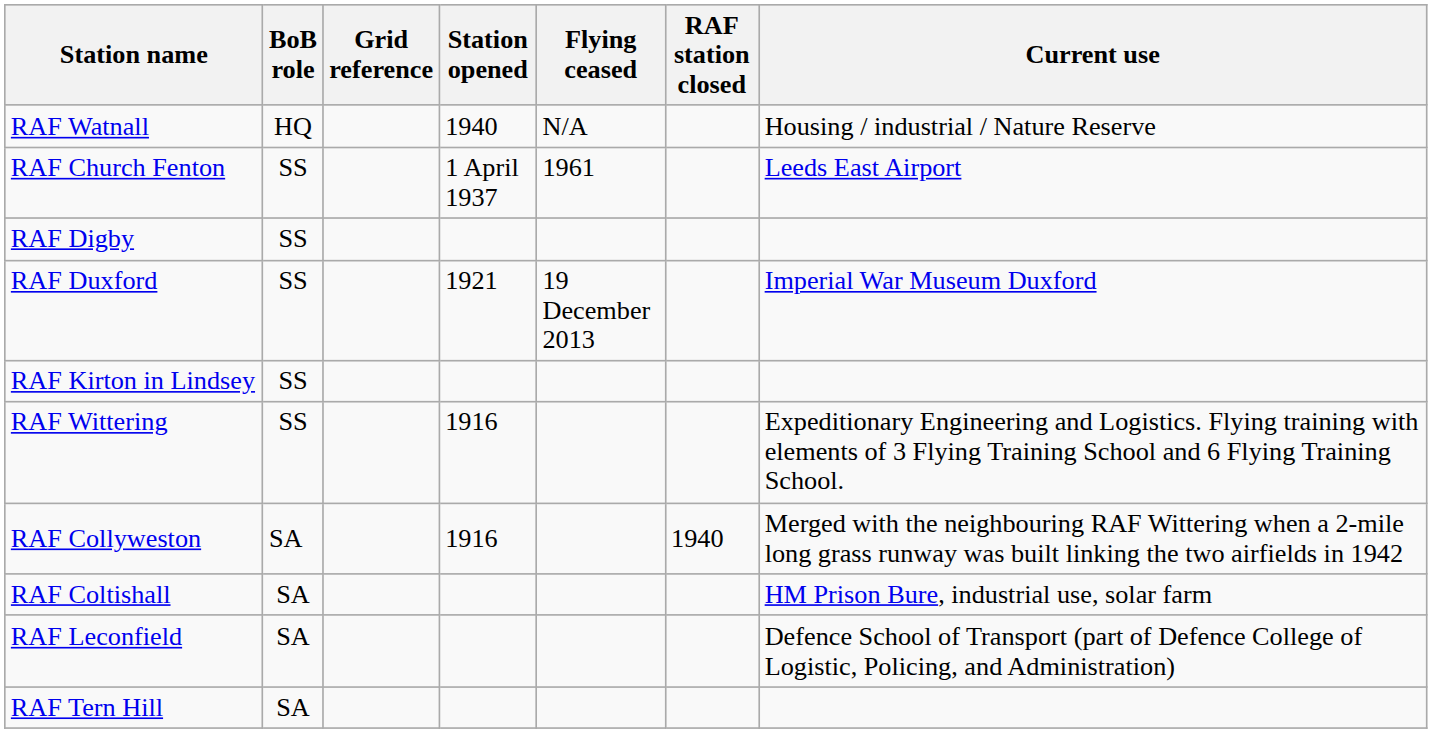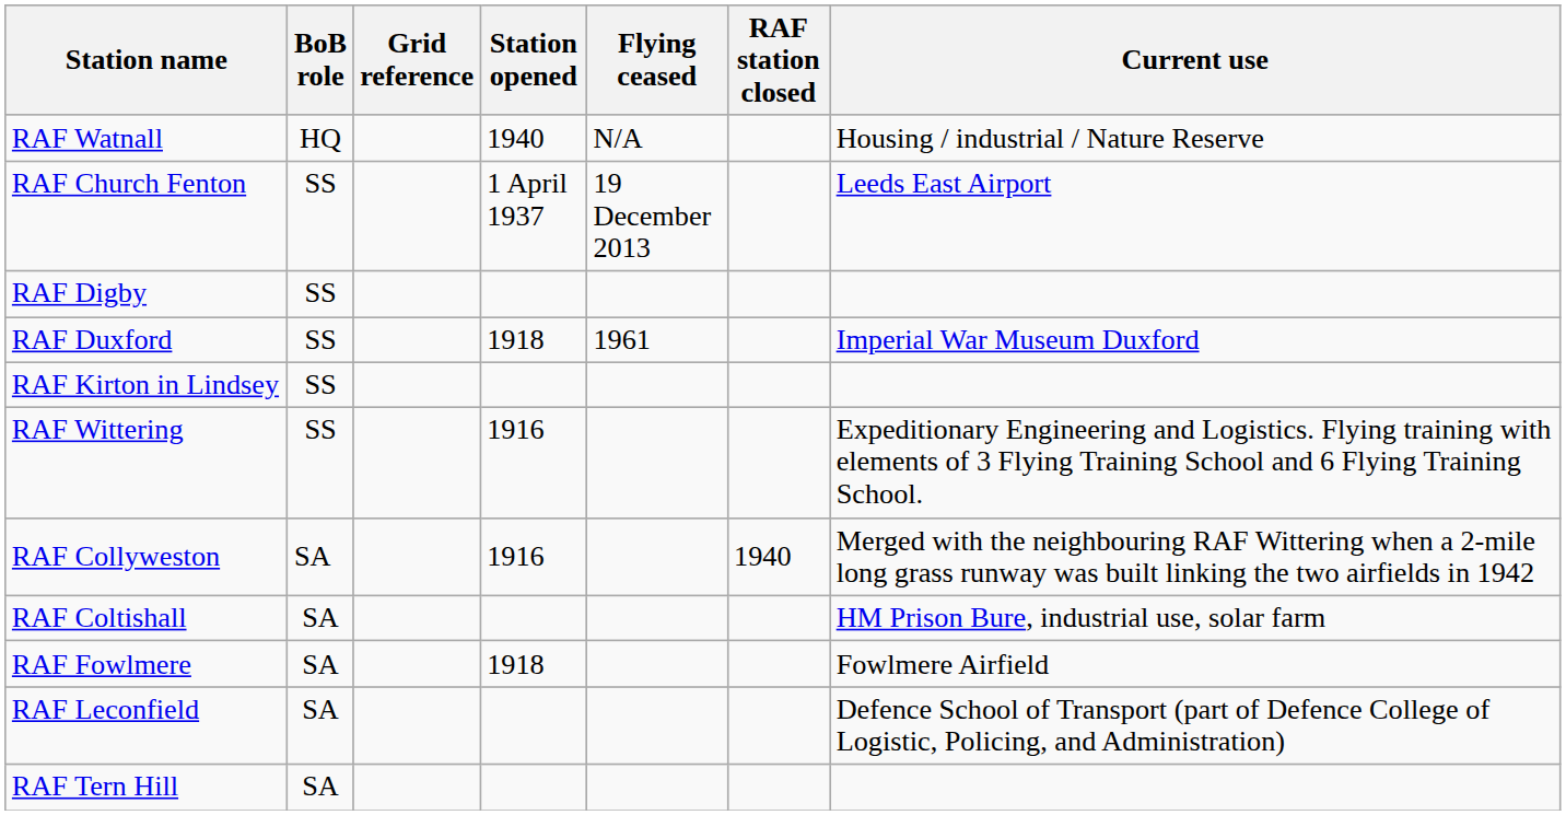 <table class="wikitable">
 <tr>
 <th style="width:150px; ">Station name</th>
 <th>BoB<br>role</th>
 <th>Grid<br>reference</th>
 <th>Station<br>opened</th>
 <th>Flying<br>ceased</th>
 <th>RAF station<br>closed</th>
 <th style="width:400px; ">Current use</th>
 </tr>
 <tr valign="top">
 <td><a href='#'>RAF Watnall</a></td>
 <td style="text-align:center; ">HQ</td>
 <td style="text-align:center; "></td>
 <td>1940</td>
 <td>N/A</td>
 <td style=" text-align:center;"></td>
 <td>Housing / industrial / Nature Reserve</td>
 </tr>
 <tr style="vertical-align:top; ">
 <td><a href='#'>RAF Church Fenton</a></td>
 <td style="text-align:center; ">SS</td>
 <td style="text-align:center; "></td>
 <td>1 April 1937</td>
-<td>1961</td>
+<td>19 December 2013</td>
 <td></td>
 <td><a href='#'>Leeds East Airport</a></td>
 </tr>
 <tr style="vertical-align:top; ">
 <td><a href='#'>RAF Digby</a></td>
 <td style="text-align:center; ">SS</td>
 <td style="text-align:center; "></td>
 <td></td>
 <td></td>
 <td style="text-align:center;"></td>
 <td></td>
 </tr>
 <tr valign="top">
 <td><a href='#'>RAF Duxford</a></td>
 <td style="text-align:center; ">SS</td>
 <td style="text-align:center; "></td>
-<td>1921</td>
-<td>19 December 2013</td>
+<td>1918</td>
+<td>1961</td>
 <td style="text-align:center;"></td>
 <td><a href='#'>Imperial War Museum Duxford</a></td>
 </tr>
 <tr style="vertical-align:top; ">
 <td><a href='#'>RAF Kirton in Lindsey</a></td>
 <td style="text-align:center; ">SS</td>
 <td style="text-align:center;"></td>
 <td></td>
 <td></td>
 <td style="text-align:center;"></td>
 <td></td>
 </tr>
 <tr style="vertical-align:top; ">
 <td><a href='#'>RAF Wittering</a></td>
 <td style="text-align:center; ">SS</td>
 <td style="text-align:center; "></td>
 <td>1916</td>
 <td></td>
 <td style="text-align:center;"></td>
 <td>Expeditionary Engineering and Logistics. Flying training with elements of 3 Flying Training School and 6 Flying Training School.</td>
 </tr>
 <tr>
 <td><a href='#'>RAF Collyweston</a></td>
 <td>SA</td>
 <td></td>
 <td>1916</td>
 <td></td>
 <td>1940</td>
 <td>Merged with the neighbouring RAF Wittering when a 2-mile long grass runway was built linking the two airfields in 1942</td>
 </tr>
 <tr style="vertical-align:top; ">
 <td><a href='#'>RAF Coltishall</a><br></td>
 <td style="text-align:center; ">SA</td>
 <td style="text-align:center; "></td>
 <td></td>
 <td></td>
 <td style="text-align:center;"></td>
 <td><a href='#'>HM Prison Bure</a>, industrial use, solar farm</td>
 </tr>
+<tr style="vertical-align:top; ">
+<td><a href='#'>RAF Fowlmere</a><br></td>
+<td style="text-align:center; ">SA</td>
+<td style="text-align:center; "></td>
+<td>1918</td>
+<td></td>
+<td style="text-align:center;"></td>
+<td>Fowlmere Airfield</td>
+</tr>
 <tr style="vertical-align:top;">
 <td><a href='#'>RAF Leconfield</a></td>
 <td style="text-align:center; ">SA</td>
 <td style="text-align:center;"></td>
 <td></td>
 <td></td>
 <td style="text-align:center;"></td>
 <td>Defence School of Transport (part of Defence College of Logistic, Policing, and Administration)</td>
 </tr>
 <tr valign="top">
 <td><a href='#'>RAF Tern Hill</a></td>
 <td style="text-align:center; ">SA</td>
 <td style="text-align:center; "></td>
 <td></td>
 <td></td>
 <td style="text-align:center;"></td>
 <td></td>
 </tr>
 </table>
